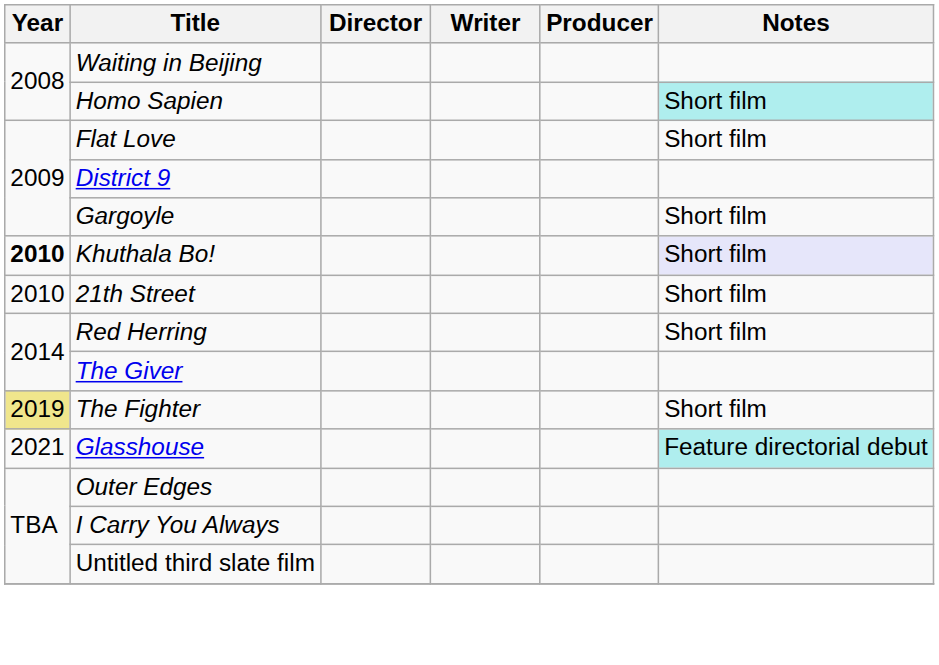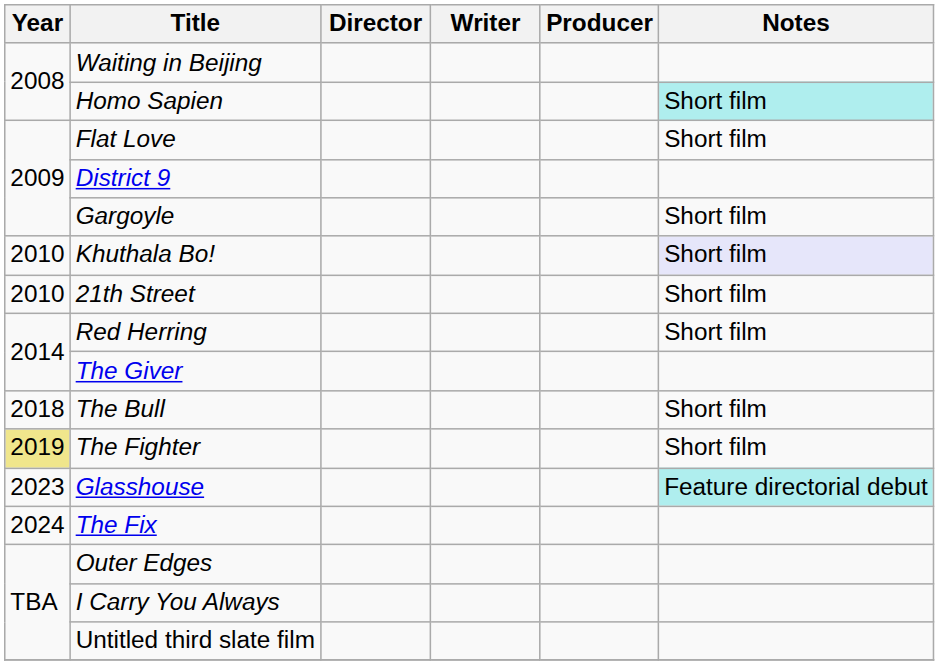 <table class="wikitable sortable">
 <tr>
 <th>Year</th>
 <th>Title</th>
 <th width="65">Director</th>
 <th width="65">Writer</th>
 <th width="65">Producer</th>
 <th>Notes</th>
 </tr>
 <tr>
 <td rowspan="2">2008</td>
 <td><em>Waiting in Beijing</em></td>
 <td></td>
 <td></td>
 <td></td>
 <td></td>
 </tr>
 <tr>
 <td><em>Homo Sapien</em></td>
 <td></td>
 <td></td>
 <td></td>
 <td style="background: paleturquoise;">Short film</td>
 </tr>
 <tr>
 <td rowspan="3">2009</td>
 <td><em>Flat Love</em></td>
 <td></td>
 <td></td>
 <td></td>
 <td>Short film</td>
 </tr>
 <tr>
 <td><em><a href='#'>District 9</a></em></td>
 <td></td>
 <td></td>
 <td></td>
 <td></td>
 </tr>
 <tr>
 <td><em>Gargoyle</em></td>
 <td></td>
 <td></td>
 <td></td>
 <td>Short film</td>
 </tr>
 <tr>
-<td><strong>2010</strong></td>
+<td>2010</td>
 <td><em>Khuthala Bo!</em></td>
 <td></td>
 <td></td>
 <td></td>
 <td style="background: lavender;">Short film</td>
 </tr>
 <tr>
 <td>2010</td>
 <td><em>21th Street</em></td>
 <td></td>
 <td></td>
 <td></td>
 <td>Short film</td>
 </tr>
 <tr>
 <td rowspan="2">2014</td>
 <td><em>Red Herring</em></td>
 <td></td>
 <td></td>
 <td></td>
 <td>Short film</td>
 </tr>
 <tr>
 <td><em><a href='#'>The Giver</a></em></td>
 <td></td>
 <td></td>
 <td></td>
 <td></td>
 </tr>
 <tr>
+<td>2018</td>
+<td><em>The Bull</em></td>
+<td></td>
+<td></td>
+<td></td>
+<td>Short film</td>
+</tr>
+<tr>
 <td style="background: khaki;">2019</td>
 <td><em>The Fighter</em></td>
 <td></td>
 <td></td>
 <td></td>
 <td>Short film</td>
 </tr>
 <tr>
-<td>2021</td>
+<td>2023</td>
 <td><em><a href='#'>Glasshouse</a></em></td>
 <td></td>
 <td></td>
 <td></td>
 <td style="background: paleturquoise;">Feature directorial debut</td>
+</tr>
+<tr>
+<td>2024</td>
+<td><em><a href='#'>The Fix</a></em></td>
+<td></td>
+<td></td>
+<td></td>
+<td></td>
 </tr>
 <tr>
 <td rowspan="3">TBA</td>
 <td><em>Outer Edges</em></td>
 <td></td>
 <td></td>
 <td></td>
 <td></td>
 </tr>
 <tr>
 <td><em>I Carry You Always</em></td>
 <td></td>
 <td></td>
 <td></td>
 <td></td>
 </tr>
 <tr>
 <td>Untitled third slate film</td>
 <td></td>
 <td></td>
 <td></td>
 <td></td>
 </tr>
 <tr>
 </tr>
 </table>
